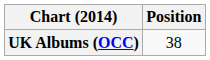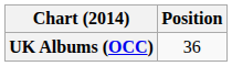 <table class="wikitable plainrowheaders sortable" style="text-align:center;">
 <tr>
 <th>Chart (2014)</th>
 <th>Position</th>
 </tr>
 <tr>
 <th scope="row">UK Albums (<a href='#'>OCC</a>)</th>
-<td>38</td>
+<td>36</td>
 </tr>
 </table>
